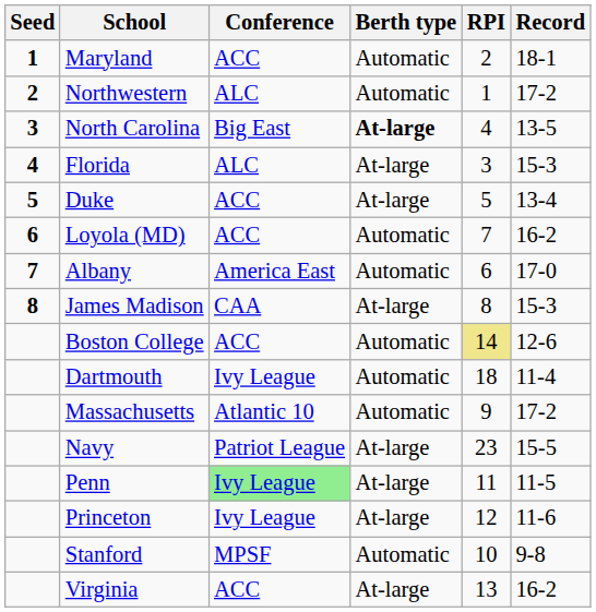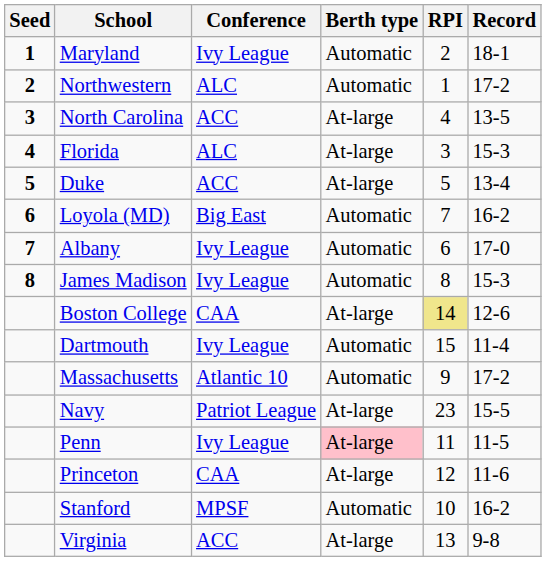 <table class="wikitable sortable">
 <tr>
 <th>Seed</th>
 <th>School</th>
 <th>Conference</th>
 <th>Berth type</th>
 <th>RPI</th>
 <th>Record</th>
 </tr>
 <tr>
 <td align=center><strong>1</strong></td>
 <td><a href='#'>Maryland</a></td>
-<td><a href='#'>ACC</a></td>
+<td><a href='#'>Ivy League</a></td>
 <td>Automatic</td>
 <td align=center>2</td>
 <td>18-1</td>
 </tr>
 <tr>
 <td align=center><strong>2</strong></td>
 <td><a href='#'>Northwestern</a></td>
 <td><a href='#'>ALC</a></td>
 <td>Automatic</td>
 <td align=center>1</td>
 <td>17-2</td>
 </tr>
 <tr>
 <td align=center><strong>3</strong></td>
 <td><a href='#'>North Carolina</a></td>
-<td><a href='#'>Big East</a></td>
-<td><strong>At-large</strong></td>
+<td><a href='#'>ACC</a></td>
+<td>At-large</td>
 <td align=center>4</td>
 <td>13-5</td>
 </tr>
 <tr>
 <td align=center><strong>4</strong></td>
 <td><a href='#'>Florida</a></td>
 <td><a href='#'>ALC</a></td>
 <td>At-large</td>
 <td align=center>3</td>
 <td>15-3</td>
 </tr>
 <tr>
 <td align=center><strong>5</strong></td>
 <td><a href='#'>Duke</a></td>
 <td><a href='#'>ACC</a></td>
 <td>At-large</td>
 <td align=center>5</td>
 <td>13-4</td>
 </tr>
 <tr>
 <td align=center><strong>6</strong></td>
 <td><a href='#'>Loyola (MD)</a></td>
-<td><a href='#'>ACC</a></td>
+<td><a href='#'>Big East</a></td>
 <td>Automatic</td>
 <td align=center>7</td>
 <td>16-2</td>
 </tr>
 <tr>
 <td align=center><strong>7</strong></td>
 <td><a href='#'>Albany</a></td>
-<td><a href='#'>America East</a></td>
+<td><a href='#'>Ivy League</a></td>
 <td>Automatic</td>
 <td align=center>6</td>
 <td>17-0</td>
 </tr>
 <tr>
 <td align=center><strong>8</strong></td>
 <td><a href='#'>James Madison</a></td>
-<td><a href='#'>CAA</a></td>
-<td>At-large</td>
+<td><a href='#'>Ivy League</a></td>
+<td>Automatic</td>
 <td align=center>8</td>
 <td>15-3</td>
 </tr>
 <tr>
 <td></td>
 <td><a href='#'>Boston College</a></td>
-<td><a href='#'>ACC</a></td>
-<td>Automatic</td>
+<td><a href='#'>CAA</a></td>
+<td>At-large</td>
 <td align=center style="background: khaki;">14</td>
 <td>12-6</td>
 </tr>
 <tr>
 <td></td>
 <td><a href='#'>Dartmouth</a></td>
 <td><a href='#'>Ivy League</a></td>
 <td>Automatic</td>
-<td align=center>18</td>
+<td align=center>15</td>
 <td>11-4</td>
 </tr>
 <tr>
 <td></td>
 <td><a href='#'>Massachusetts</a></td>
 <td><a href='#'>Atlantic 10</a></td>
 <td>Automatic</td>
 <td align=center>9</td>
 <td>17-2</td>
 </tr>
 <tr>
 <td></td>
 <td><a href='#'>Navy</a></td>
 <td><a href='#'>Patriot League</a></td>
 <td>At-large</td>
 <td align=center>23</td>
 <td>15-5</td>
 </tr>
 <tr>
 <td></td>
 <td><a href='#'>Penn</a></td>
-<td style="background: lightgreen;"><a href='#'>Ivy League</a></td>
-<td>At-large</td>
+<td><a href='#'>Ivy League</a></td>
+<td style="background: pink;">At-large</td>
 <td align=center>11</td>
 <td>11-5</td>
 </tr>
 <tr>
 <td></td>
 <td><a href='#'>Princeton</a></td>
-<td><a href='#'>Ivy League</a></td>
+<td><a href='#'>CAA</a></td>
 <td>At-large</td>
 <td align=center>12</td>
 <td>11-6</td>
 </tr>
 <tr>
 <td></td>
 <td><a href='#'>Stanford</a></td>
 <td><a href='#'>MPSF</a></td>
 <td>Automatic</td>
 <td align=center>10</td>
-<td>9-8</td>
+<td>16-2</td>
 </tr>
 <tr>
 <td></td>
 <td><a href='#'>Virginia</a></td>
 <td><a href='#'>ACC</a></td>
 <td>At-large</td>
 <td align=center>13</td>
-<td>16-2</td>
+<td>9-8</td>
 </tr>
 </table>
